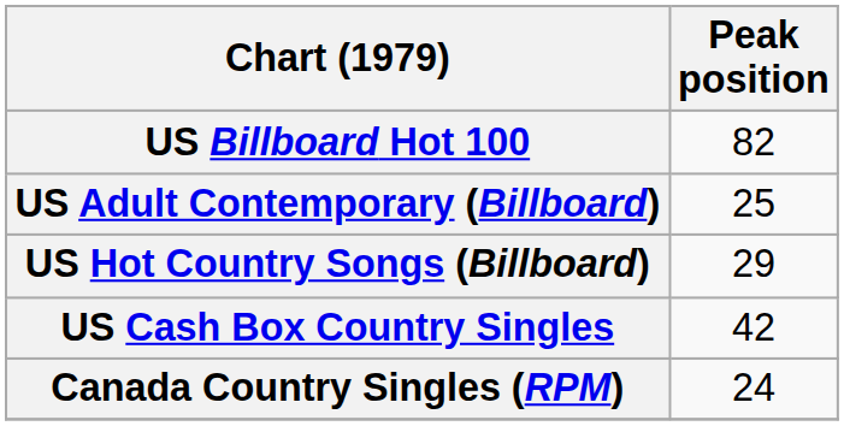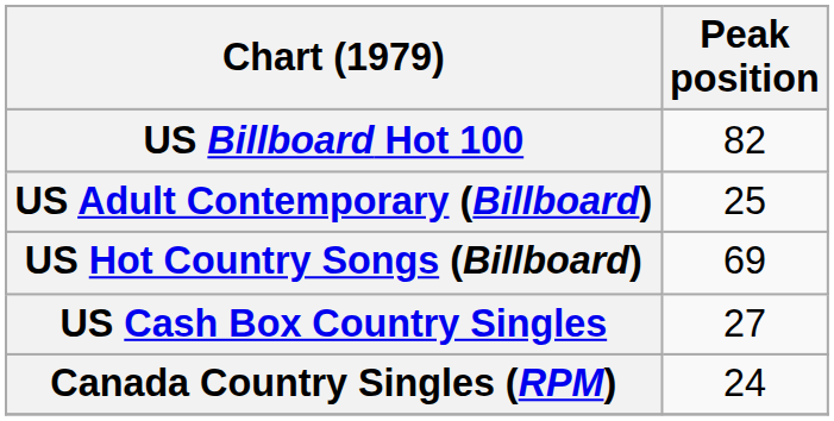 <table class="wikitable sortable plainrowheaders" style="text-align:center;">
 <tr>
 <th scope="col">Chart (1979)</th>
 <th scope="col">Peak<br>position</th>
 </tr>
 <tr>
 <th scope="row">US <a href='#'><em>Billboard</em> Hot 100</a></th>
 <td style="text-align:center;">82</td>
 </tr>
 <tr>
 <th scope="row">US <a href='#'>Adult Contemporary</a> (<em><a href='#'>Billboard</a></em>)</th>
 <td style="text-align:center;">25</td>
 </tr>
 <tr>
 <th scope="row">US <a href='#'>Hot Country Songs</a> (<em>Billboard</em>)</th>
-<td style="text-align:center;">29</td>
+<td style="text-align:center;">69</td>
 </tr>
 <tr>
 <th scope="row">US <a href='#'>Cash Box Country Singles</a></th>
-<td style="text-align:center;">42</td>
+<td style="text-align:center;">27</td>
 </tr>
 <tr>
 <th scope="row">Canada Country Singles (<em><a href='#'>RPM</a></em>) </th>
 <td style="text-align:center;">24</td>
 </tr>
 <tr>
 </tr>
 </table>
